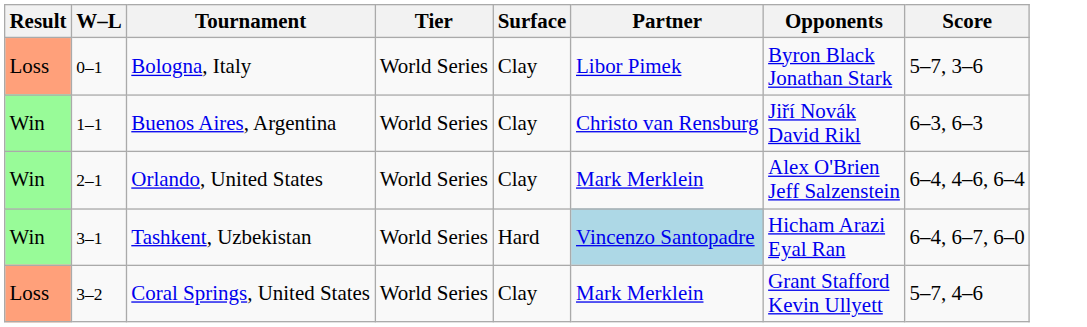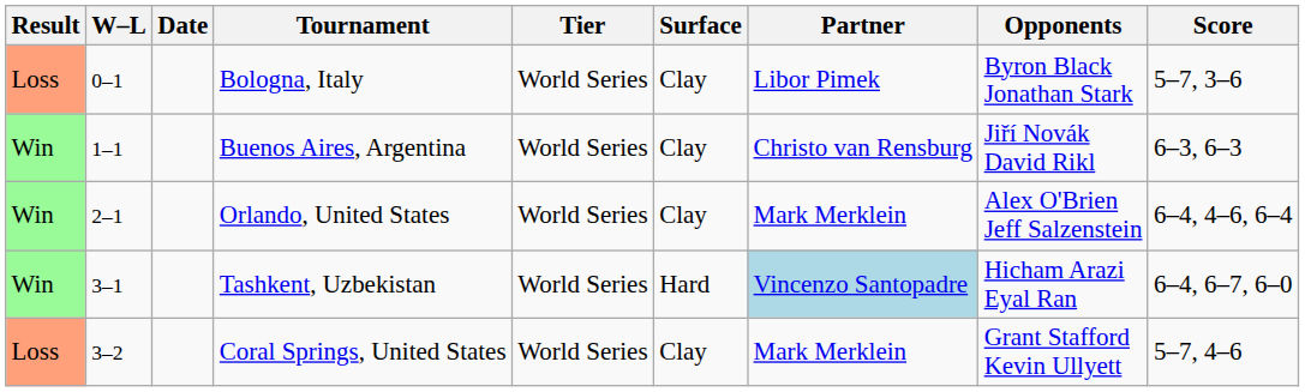 <table class="sortable wikitable">
 <tr>
 <th>Result</th>
 <th class="unsortable">W–L</th>
+<th>Date</th>
 <th>Tournament</th>
 <th>Tier</th>
 <th>Surface</th>
 <th>Partner</th>
 <th>Opponents</th>
 <th class="unsortable">Score</th>
 </tr>
 <tr>
 <td style="background:#ffa07a;">Loss</td>
 <td><small>0–1</small></td>
+<td><a href='#'></a></td>
 <td><a href='#'>Bologna</a>, Italy</td>
 <td>World Series</td>
 <td>Clay</td>
 <td> <a href='#'>Libor Pimek</a></td>
 <td> <a href='#'>Byron Black</a> <br>  <a href='#'>Jonathan Stark</a></td>
 <td>5–7, 3–6</td>
 </tr>
 <tr>
 <td style="background:#98fb98;">Win</td>
 <td><small>1–1</small></td>
+<td><a href='#'></a></td>
 <td><a href='#'>Buenos Aires</a>, Argentina</td>
 <td>World Series</td>
 <td>Clay</td>
 <td> <a href='#'>Christo van Rensburg</a></td>
 <td> <a href='#'>Jiří Novák</a> <br>  <a href='#'>David Rikl</a></td>
 <td>6–3, 6–3</td>
 </tr>
 <tr>
 <td style="background:#98fb98;">Win</td>
 <td><small>2–1</small></td>
+<td><a href='#'></a></td>
 <td><a href='#'>Orlando</a>, United States</td>
 <td>World Series</td>
 <td>Clay</td>
 <td> <a href='#'>Mark Merklein</a></td>
 <td> <a href='#'>Alex O'Brien</a> <br>  <a href='#'>Jeff Salzenstein</a></td>
 <td>6–4, 4–6, 6–4</td>
 </tr>
 <tr>
 <td style="background:#98fb98;">Win</td>
 <td><small>3–1</small></td>
+<td><a href='#'></a></td>
 <td><a href='#'>Tashkent</a>, Uzbekistan</td>
 <td>World Series</td>
 <td>Hard</td>
 <td style="background: lightblue;"> <a href='#'>Vincenzo Santopadre</a></td>
 <td> <a href='#'>Hicham Arazi</a> <br>  <a href='#'>Eyal Ran</a></td>
 <td>6–4, 6–7, 6–0</td>
 </tr>
 <tr>
 <td style="background:#ffa07a;">Loss</td>
 <td><small>3–2</small></td>
+<td><a href='#'></a></td>
 <td><a href='#'>Coral Springs</a>, United States</td>
 <td>World Series</td>
 <td>Clay</td>
 <td> <a href='#'>Mark Merklein</a></td>
 <td> <a href='#'>Grant Stafford</a> <br>  <a href='#'>Kevin Ullyett</a></td>
 <td>5–7, 4–6</td>
 </tr>
 </table>
